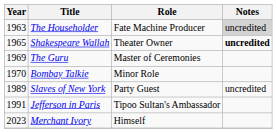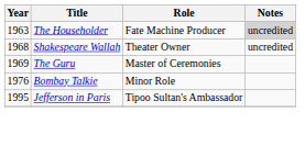 <table class="wikitable sortable plainrowheaders">
 <tr>
 <th scope="col">Year</th>
 <th scope="col">Title</th>
 <th scope="col">Role</th>
 <th scope="col" class="unsortable">Notes</th>
 </tr>
 <tr>
 <td>1963</td>
 <td><em><a href='#'>The Householder</a></em></td>
 <td>Fate Machine Producer</td>
 <td style="background: lightgrey;">uncredited</td>
 </tr>
 <tr>
-<td>1965</td>
+<td>1968</td>
 <td><em><a href='#'>Shakespeare Wallah</a></em></td>
 <td>Theater Owner</td>
-<td><strong>uncredited</strong></td>
+<td>uncredited</td>
 </tr>
 <tr>
 <td>1969</td>
 <td><em><a href='#'>The Guru</a></em></td>
 <td>Master of Ceremonies</td>
 <td></td>
 </tr>
 <tr>
-<td>1970</td>
+<td>1976</td>
 <td><em><a href='#'>Bombay Talkie</a></em></td>
 <td>Minor Role</td>
 <td></td>
 </tr>
 <tr>
-<td>1989</td>
-<td><em><a href='#'>Slaves of New York</a></em></td>
-<td>Party Guest</td>
-<td>uncredited</td>
-</tr>
-<tr>
-<td>1991</td>
+<td>1995</td>
 <td><em><a href='#'>Jefferson in Paris</a></em></td>
 <td>Tipoo Sultan's Ambassador</td>
 <td></td>
 </tr>
 <tr>
-<td>2023</td>
-<td><em><a href='#'>Merchant Ivory</a></em></td>
-<td>Himself</td>
-<td></td>
-</tr>
-<tr>
 </tr>
 </table>
